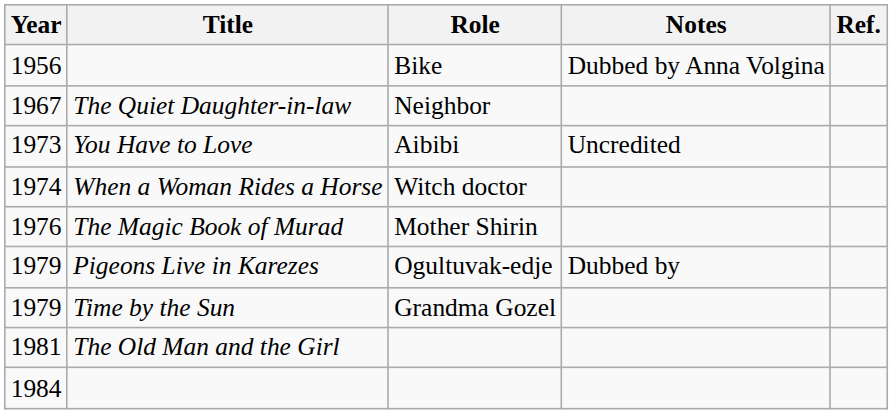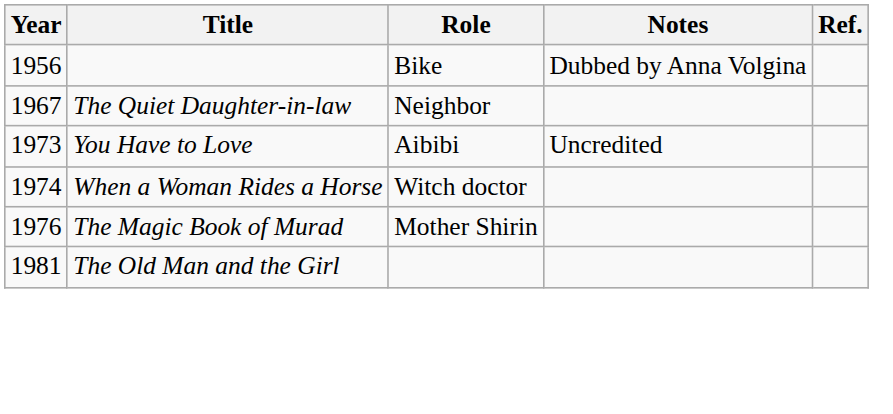 <table class="wikitable sortable plainrowheaders">
 <tr>
 <th>Year</th>
 <th>Title</th>
 <th>Role</th>
 <th class="unsortable">Notes</th>
 <th class="unsortable">Ref.</th>
 </tr>
 <tr>
 <td>1956</td>
 <td></td>
 <td>Bike</td>
 <td>Dubbed by Anna Volgina</td>
 <td></td>
 </tr>
 <tr>
 <td>1967</td>
 <td><em>The Quiet Daughter-in-law</em></td>
 <td>Neighbor</td>
 <td></td>
 <td></td>
 </tr>
 <tr>
 <td>1973</td>
 <td><em>You Have to Love</em></td>
 <td>Aibibi</td>
 <td>Uncredited</td>
 <td></td>
 </tr>
 <tr>
 <td>1974</td>
 <td><em>When a Woman Rides a Horse</em></td>
 <td>Witch doctor</td>
 <td></td>
 <td></td>
 </tr>
 <tr>
 <td>1976</td>
 <td><em>The Magic Book of Murad</em></td>
 <td>Mother Shirin</td>
 <td></td>
 <td></td>
 </tr>
 <tr>
-<td>1979</td>
-<td><em>Pigeons Live in Karezes</em></td>
-<td>Ogultuvak-edje</td>
-<td>Dubbed by </td>
-<td></td>
-</tr>
-<tr>
-<td>1979</td>
-<td><em>Time by the Sun</em></td>
-<td>Grandma Gozel</td>
-<td></td>
-<td></td>
-</tr>
-<tr>
 <td>1981</td>
 <td><em>The Old Man and the Girl</em></td>
 <td></td>
 <td></td>
 <td></td>
 </tr>
-<tr>
-<td>1984</td>
-<td></td>
-<td></td>
-<td></td>
-<td></td>
-</tr>
 </table>
